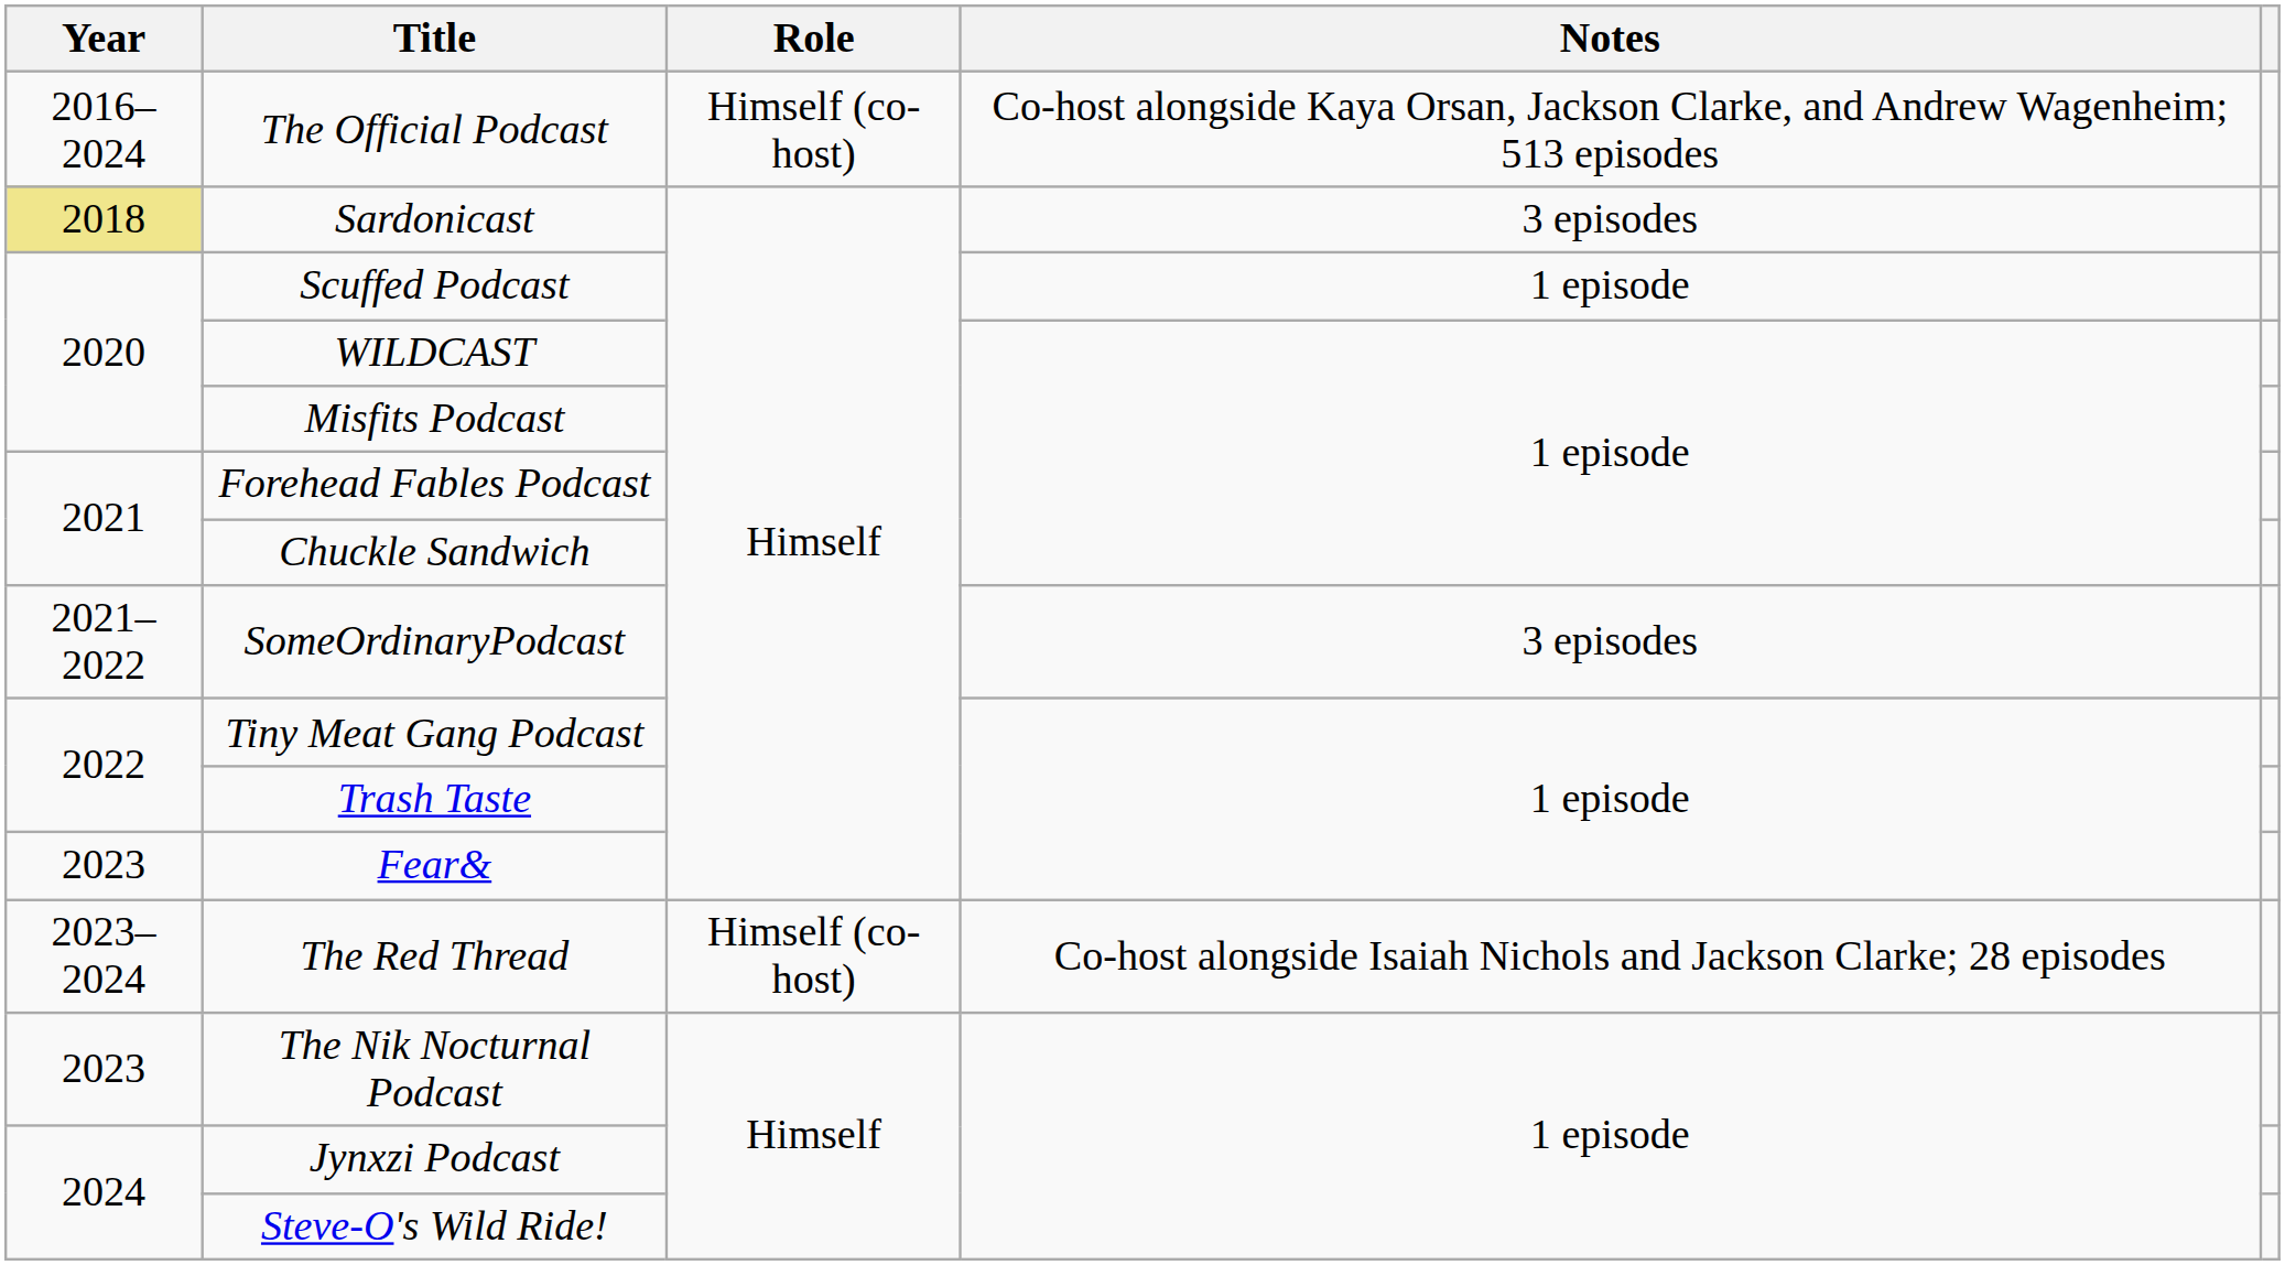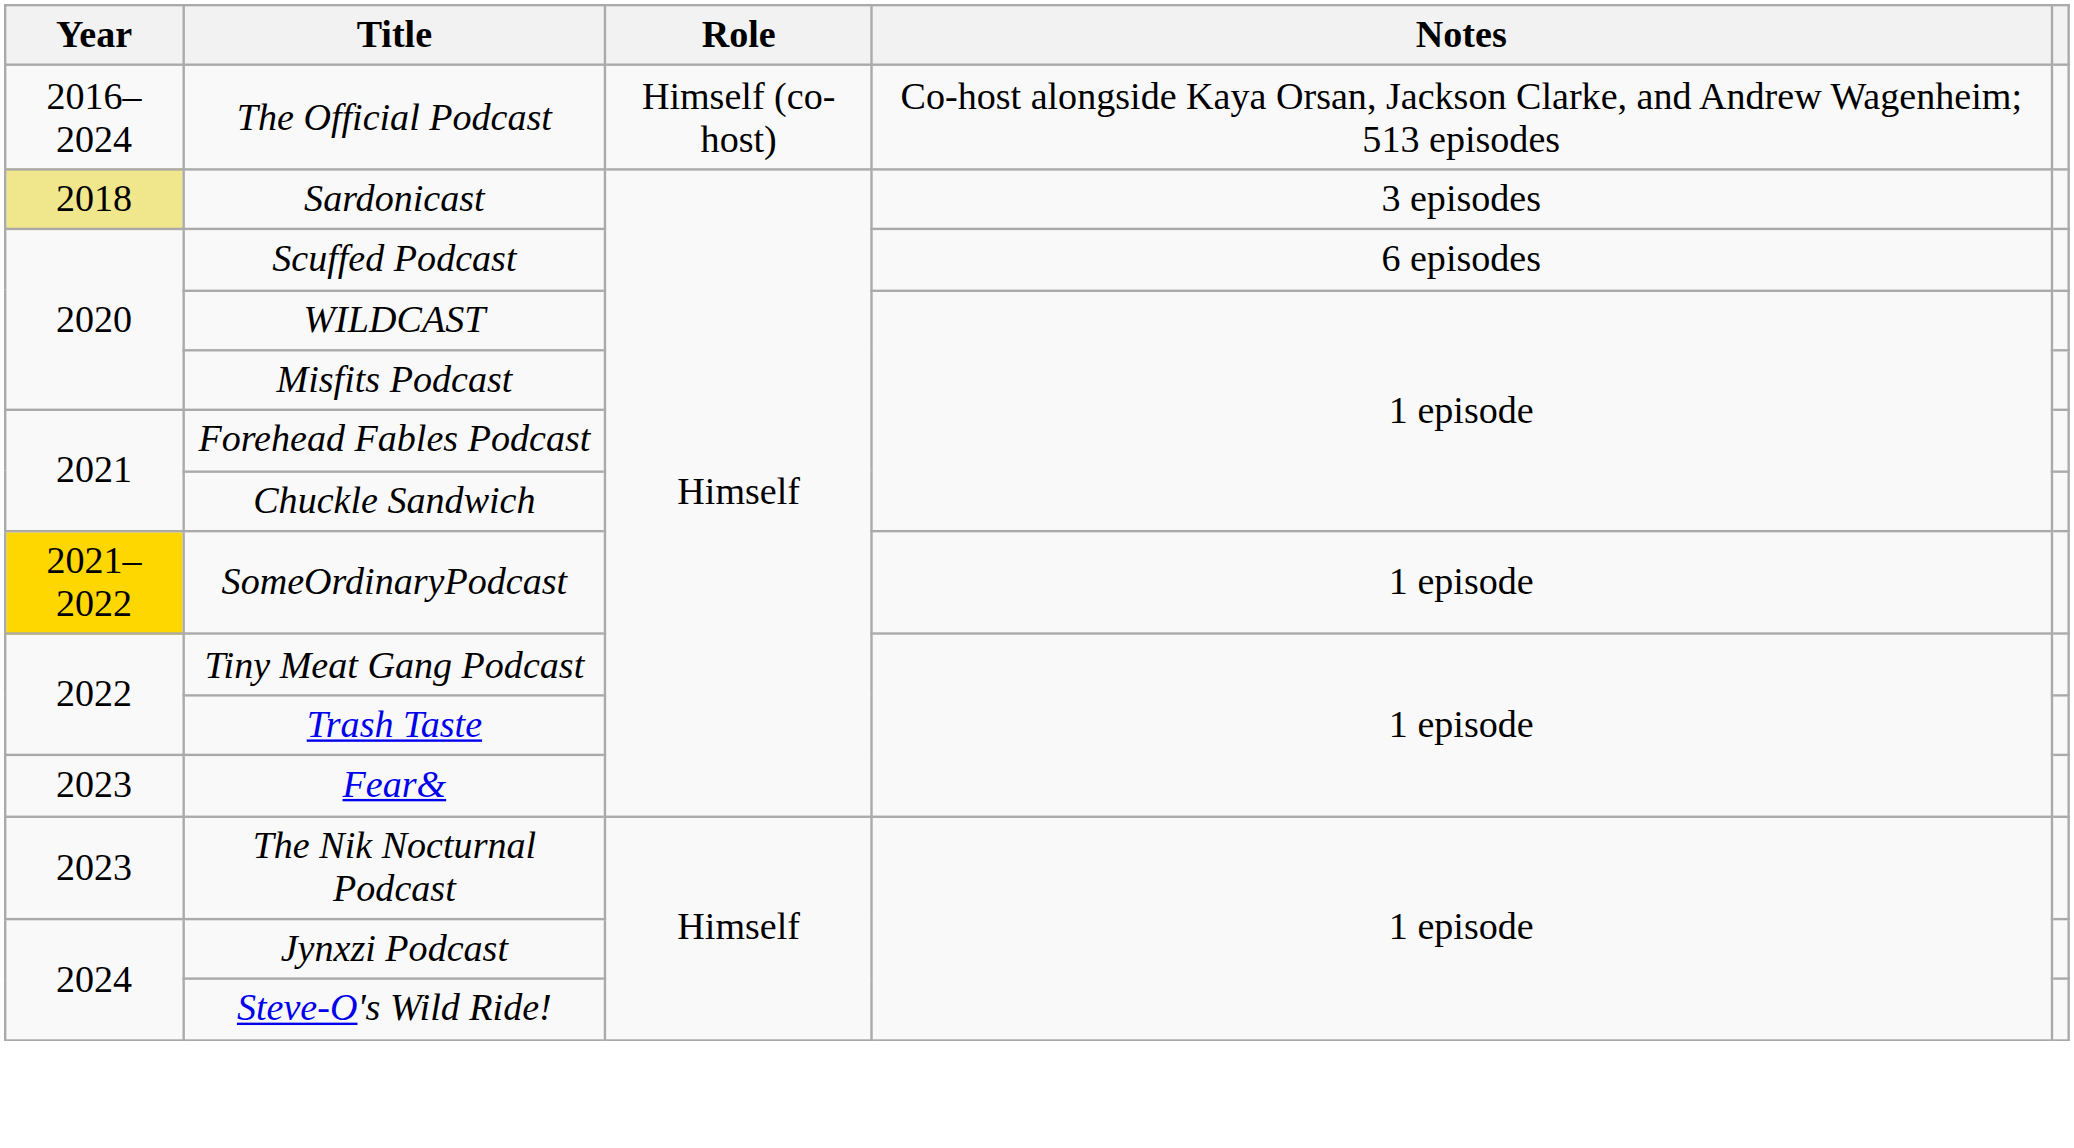 <table class="wikitable" style="text-align:center;">
 <tr>
 <th>Year</th>
 <th>Title</th>
 <th>Role</th>
 <th>Notes</th>
 <th></th>
 </tr>
 <tr>
 <td>2016–2024</td>
 <td><em>The Official Podcast</em></td>
 <td>Himself (co-host)</td>
 <td>Co-host alongside Kaya Orsan, Jackson Clarke, and Andrew Wagenheim; 513 episodes</td>
 <td style="text-align:center;"></td>
 </tr>
 <tr>
 <td style="background: khaki;">2018</td>
 <td><em>Sardonicast</em></td>
 <td rowspan="10">Himself</td>
 <td>3 episodes</td>
 <td style="text-align:center;"></td>
 </tr>
 <tr>
 <td rowspan="3">2020</td>
 <td><em>Scuffed Podcast</em></td>
-<td>1 episode</td>
+<td>6 episodes</td>
 <td></td>
 </tr>
 <tr>
 <td><em>WILDCAST</em></td>
 <td rowspan="4">1 episode</td>
 <td style="text-align:center;"></td>
 </tr>
 <tr>
 <td><em>Misfits Podcast</em></td>
 <td style="text-align:center;"></td>
 </tr>
 <tr>
 <td rowspan="2">2021</td>
 <td><em>Forehead Fables Podcast</em></td>
 <td style="text-align:center;"></td>
 </tr>
 <tr>
 <td><em>Chuckle Sandwich</em></td>
 <td style="text-align:center;"></td>
 </tr>
 <tr>
-<td>2021–2022</td>
+<td style="background: gold;">2021–2022</td>
 <td><em>SomeOrdinaryPodcast</em></td>
-<td>3 episodes</td>
+<td>1 episode</td>
 <td></td>
 </tr>
 <tr>
 <td rowspan="2">2022</td>
 <td><em>Tiny Meat Gang Podcast</em></td>
 <td rowspan="3">1 episode</td>
 <td style="text-align:center;"></td>
 </tr>
 <tr>
 <td><em><a href='#'>Trash Taste</a></em></td>
 <td style="text-align:center;"></td>
 </tr>
 <tr>
 <td>2023</td>
 <td><em><a href='#'>Fear&</a></em></td>
-<td style="text-align:center;"></td>
-</tr>
-<tr>
-<td>2023–2024</td>
-<td><em>The Red Thread</em></td>
-<td>Himself (co-host)</td>
-<td>Co-host alongside Isaiah Nichols and Jackson Clarke; 28 episodes</td>
 <td style="text-align:center;"></td>
 </tr>
 <tr>
 <td>2023</td>
 <td><em>The Nik Nocturnal Podcast</em></td>
 <td rowspan="3">Himself</td>
 <td rowspan="3">1 episode</td>
 <td style="text-align:center;"></td>
 </tr>
 <tr>
 <td rowspan="2">2024</td>
 <td><em>Jynxzi Podcast</em></td>
 <td style="text-align:center;"></td>
 </tr>
 <tr>
 <td><em><a href='#'>Steve-O</a>'s Wild Ride!</em></td>
 <td></td>
 </tr>
 </table>
